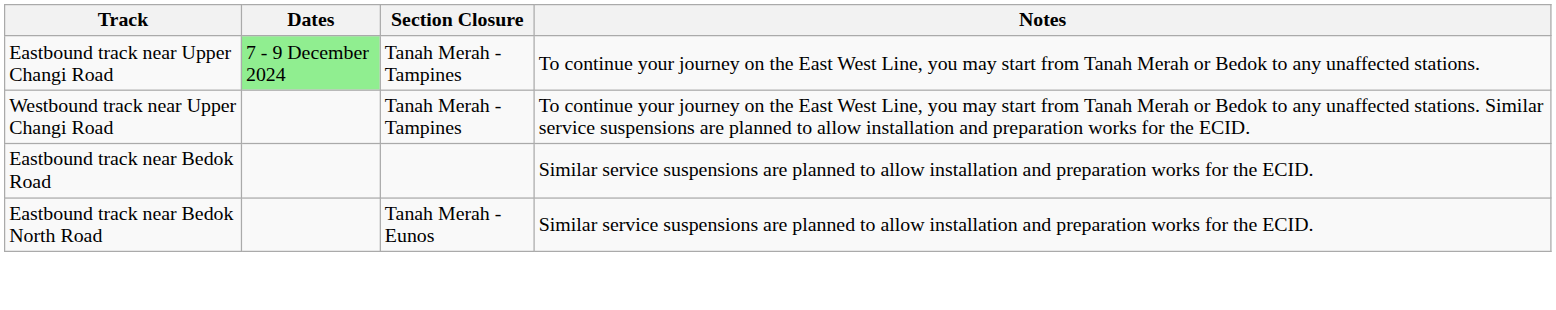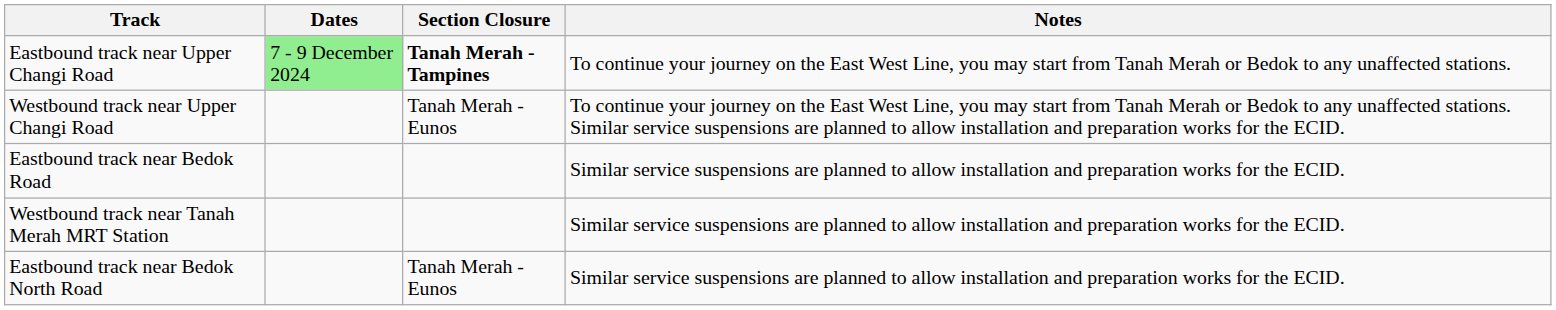 <table class="wikitable">
 <tr>
 <th>Track</th>
 <th>Dates</th>
 <th>Section Closure</th>
 <th>Notes</th>
 </tr>
 <tr>
 <td>Eastbound track near Upper Changi Road</td>
 <td style="background: lightgreen;">7 - 9 December 2024</td>
-<td>Tanah Merah - Tampines</td>
+<td><strong>Tanah Merah - Tampines</strong></td>
 <td>To continue your journey on the East West Line, you may start from Tanah Merah or Bedok to any unaffected stations.</td>
 </tr>
 <tr>
 <td>Westbound track near Upper Changi Road</td>
 <td></td>
-<td>Tanah Merah - Tampines</td>
+<td>Tanah Merah - Eunos</td>
 <td>To continue your journey on the East West Line, you may start from Tanah Merah or Bedok to any unaffected stations. Similar service suspensions are planned to allow installation and preparation works for the ECID.</td>
 </tr>
 <tr>
 <td>Eastbound track near Bedok Road</td>
+<td></td>
+<td></td>
+<td>Similar service suspensions are planned to allow installation and preparation works for the ECID.</td>
+</tr>
+<tr>
+<td>Westbound track near Tanah Merah MRT Station</td>
 <td></td>
 <td></td>
 <td>Similar service suspensions are planned to allow installation and preparation works for the ECID.</td>
 </tr>
 <tr>
 <td>Eastbound track near Bedok North Road</td>
 <td></td>
 <td>Tanah Merah - Eunos</td>
 <td>Similar service suspensions are planned to allow installation and preparation works for the ECID.</td>
 </tr>
 </table>
